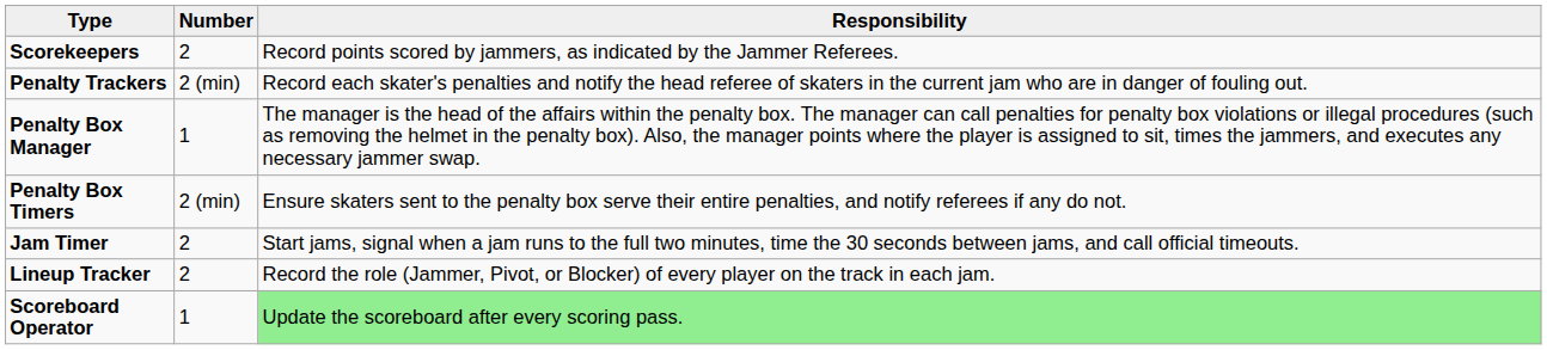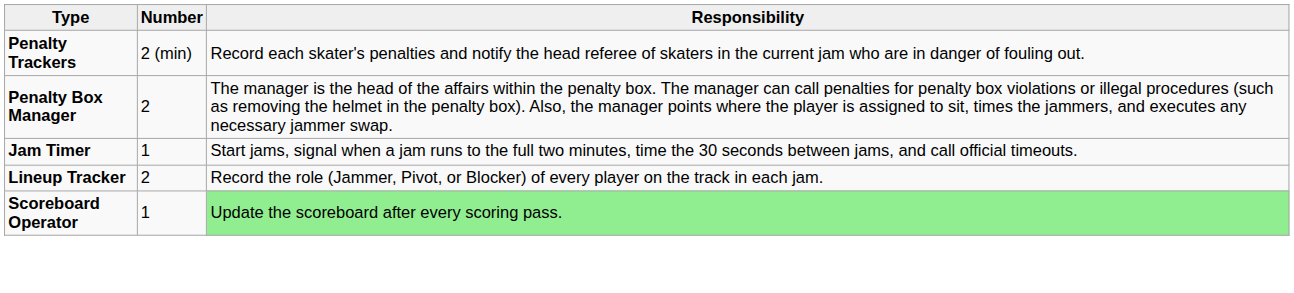 <table class="wikitable">
 <tr>
 <th style="background: #efefef;">Type</th>
 <th style="background: #efefef;">Number</th>
 <th style="background: #efefef;">Responsibility</th>
-</tr>
-<tr>
-<td><strong>Scorekeepers</strong></td>
-<td>2</td>
-<td>Record points scored by jammers, as indicated by the Jammer Referees.</td>
 </tr>
 <tr>
 <td><strong>Penalty Trackers</strong></td>
 <td>2 (min)</td>
 <td>Record each skater's penalties and notify the head referee of skaters in the current jam who are in danger of fouling out.</td>
 </tr>
 <tr>
 <td><strong>Penalty Box Manager</strong></td>
-<td>1</td>
+<td>2</td>
 <td>The manager is the head of the affairs within the penalty box. The manager can call penalties for penalty box violations or illegal procedures (such as removing the helmet in the penalty box). Also, the manager points where the player is assigned to sit, times the jammers, and executes any necessary jammer swap.</td>
 </tr>
 <tr>
-<td><strong>Penalty Box Timers</strong></td>
-<td>2 (min)</td>
-<td>Ensure skaters sent to the penalty box serve their entire penalties, and notify referees if any do not.</td>
-</tr>
-<tr>
 <td><strong>Jam Timer</strong></td>
-<td>2</td>
+<td>1</td>
 <td>Start jams, signal when a jam runs to the full two minutes, time the 30 seconds between jams, and call official timeouts.</td>
 </tr>
 <tr>
 <td><strong>Lineup Tracker</strong></td>
 <td>2</td>
 <td>Record the role (Jammer, Pivot, or Blocker) of every player on the track in each jam.</td>
 </tr>
 <tr>
 <td><strong>Scoreboard Operator</strong></td>
 <td>1</td>
 <td style="background: lightgreen;">Update the scoreboard after every scoring pass.</td>
 </tr>
 </table>
